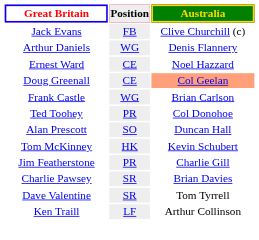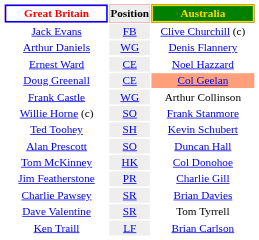 <table align=right style="font-size:90%; margin-left:1em">
 <tr bgcolor=#FF0033>
 <th align="centre" width="126" style="border: 2px solid blue; background: white; color: red">Great Britain</th>
 <th align="center" style="background: #eeeeee; color: black">Position</th>
 <th align="centre" width="126" style="border: 2px solid gold; background: green; color: gold">Australia</th>
 </tr>
 <tr align="center">
 <td><a href='#'>Jack Evans</a></td>
 <td style="background: #eeeeee"><a href='#'>FB</a></td>
 <td><a href='#'>Clive Churchill</a> (c)</td>
 </tr>
 <tr align="center">
 <td><a href='#'>Arthur Daniels</a></td>
 <td style="background: #eeeeee"><a href='#'>WG</a></td>
 <td><a href='#'>Denis Flannery</a></td>
 </tr>
 <tr align="center">
 <td><a href='#'>Ernest Ward</a></td>
 <td style="background: #eeeeee"><a href='#'>CE</a></td>
 <td><a href='#'>Noel Hazzard</a></td>
 </tr>
 <tr align="center">
 <td><a href='#'>Doug Greenall</a></td>
 <td style="background: #eeeeee"><a href='#'>CE</a></td>
 <td style="background: lightsalmon;"><a href='#'>Col Geelan</a></td>
 </tr>
 <tr align="center">
 <td><a href='#'>Frank Castle</a></td>
 <td style="background: #eeeeee"><a href='#'>WG</a></td>
-<td><a href='#'>Brian Carlson</a></td>
+<td>Arthur Collinson</td>
+</tr>
+<tr align="center">
+<td><a href='#'>Willie Horne</a> (c)</td>
+<td style="background: #eeeeee"><a href='#'>SO</a></td>
+<td><a href='#'>Frank Stanmore</a></td>
 </tr>
 <tr align="center">
 <td><a href='#'>Ted Toohey</a></td>
-<td style="background: #eeeeee"><a href='#'>PR</a></td>
-<td><a href='#'>Col Donohoe</a></td>
+<td style="background: #eeeeee"><a href='#'>SH</a></td>
+<td><a href='#'>Kevin Schubert</a></td>
 </tr>
 <tr align="center">
 <td><a href='#'>Alan Prescott</a></td>
 <td style="background: #eeeeee"><a href='#'>SO</a></td>
 <td><a href='#'>Duncan Hall</a></td>
 </tr>
 <tr align="center">
 <td><a href='#'>Tom McKinney</a></td>
 <td style="background: #eeeeee"><a href='#'>HK</a></td>
-<td><a href='#'>Kevin Schubert</a></td>
+<td><a href='#'>Col Donohoe</a></td>
 </tr>
 <tr align="center">
 <td><a href='#'>Jim Featherstone</a></td>
 <td style="background: #eeeeee"><a href='#'>PR</a></td>
 <td><a href='#'>Charlie Gill</a></td>
 </tr>
 <tr align="center">
 <td><a href='#'>Charlie Pawsey</a></td>
 <td style="background: #eeeeee"><a href='#'>SR</a></td>
 <td><a href='#'>Brian Davies</a></td>
 </tr>
 <tr align="center">
 <td><a href='#'>Dave Valentine</a></td>
 <td style="background: #eeeeee"><a href='#'>SR</a></td>
 <td>Tom Tyrrell</td>
 </tr>
 <tr align="center">
 <td><a href='#'>Ken Traill</a></td>
 <td style="background: #eeeeee"><a href='#'>LF</a></td>
-<td>Arthur Collinson</td>
+<td><a href='#'>Brian Carlson</a></td>
 </tr>
 </table>
